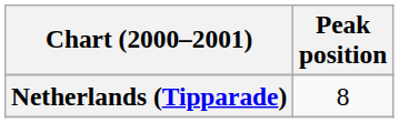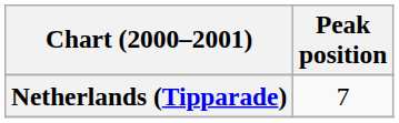 <table class="wikitable sortable plainrowheaders">
 <tr>
 <th scope="col">Chart (2000–2001)</th>
 <th scope="col">Peak<br>position</th>
 </tr>
 <tr>
 </tr>
 <tr>
 </tr>
 <tr>
 </tr>
 <tr>
 </tr>
 <tr>
 <th scope="row">Netherlands (<a href='#'>Tipparade</a>)</th>
-<td align="center">8</td>
+<td align="center">7</td>
 </tr>
 <tr>
 </tr>
 <tr>
 </tr>
 <tr>
 </tr>
 </table>
